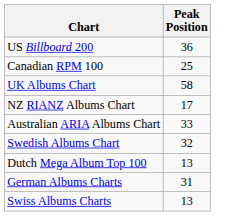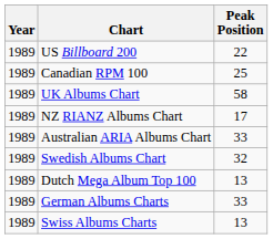 <table class="wikitable sortable">
 <tr>
+<th style="vertical-align:bottom" class="unsortable">Year</th>
 <th style="vertical-align:bottom" class="unsortable">Chart</th>
 <th style="vertical-align:bottom">Peak<br>Position</th>
 </tr>
 <tr>
+<td>1989</td>
 <td>US <a href='#'><em>Billboard</em> 200</a></td>
-<td style="text-align:center">36</td>
+<td style="text-align:center">22</td>
 </tr>
 <tr>
+<td>1989</td>
 <td>Canadian <a href='#'>RPM</a> 100</td>
 <td style="text-align:center">25</td>
 </tr>
 <tr>
+<td>1989</td>
 <td><a href='#'>UK Albums Chart</a></td>
 <td style="text-align:center">58</td>
 </tr>
 <tr>
+<td>1989</td>
 <td>NZ <a href='#'>RIANZ</a> Albums Chart</td>
 <td style="text-align:center">17</td>
 </tr>
 <tr>
+<td>1989</td>
 <td>Australian <a href='#'>ARIA</a> Albums Chart</td>
 <td style="text-align:center">33</td>
 </tr>
 <tr>
+<td>1989</td>
 <td><a href='#'>Swedish Albums Chart</a></td>
 <td style="text-align:center">32</td>
 </tr>
 <tr>
+<td>1989</td>
 <td>Dutch <a href='#'>Mega Album Top 100</a></td>
 <td style="text-align:center">13</td>
 </tr>
 <tr>
+<td>1989</td>
 <td><a href='#'>German Albums Charts</a></td>
-<td style="text-align:center">31</td>
+<td style="text-align:center">33</td>
 </tr>
 <tr>
+<td>1989</td>
 <td><a href='#'>Swiss Albums Charts</a></td>
 <td style="text-align:center">13</td>
 </tr>
 </table>
